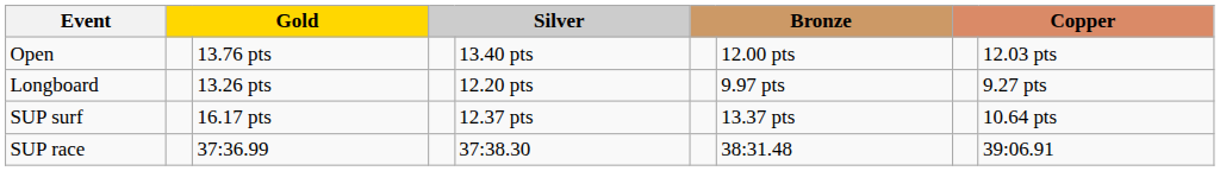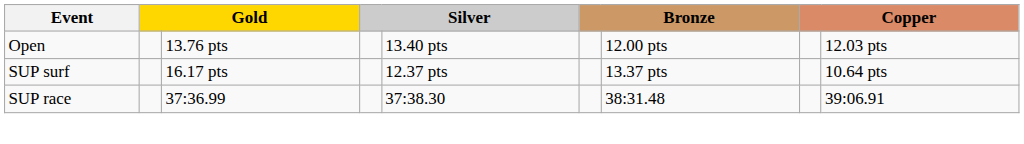 <table class=wikitable>
 <tr>
 <th width=120px>Event</th>
 <th style="background:#FFD700" width=200px colspan=2>Gold</th>
 <th style="background:#CCCCCC" width=200px colspan=2>Silver</th>
 <th style="background:#CC9966" width=200px colspan=2>Bronze</th>
 <th style="background:#DA8A67" width=200px colspan=2>Copper</th>
 </tr>
 <tr>
 <td>Open<br></td>
 <td></td>
 <td>13.76 pts</td>
 <td></td>
 <td>13.40 pts</td>
 <td></td>
 <td>12.00 pts</td>
 <td></td>
 <td>12.03 pts</td>
-</tr>
-<tr>
-<td>Longboard<br></td>
-<td></td>
-<td>13.26 pts</td>
-<td></td>
-<td>12.20 pts</td>
-<td></td>
-<td>9.97 pts</td>
-<td></td>
-<td>9.27 pts</td>
 </tr>
 <tr>
 <td>SUP surf<br></td>
 <td></td>
 <td>16.17 pts</td>
 <td></td>
 <td>12.37 pts</td>
 <td></td>
 <td>13.37 pts</td>
 <td></td>
 <td>10.64 pts</td>
 </tr>
 <tr>
 <td>SUP race<br></td>
 <td></td>
 <td>37:36.99</td>
 <td></td>
 <td>37:38.30</td>
 <td></td>
 <td>38:31.48</td>
 <td></td>
 <td>39:06.91</td>
 </tr>
 </table>
